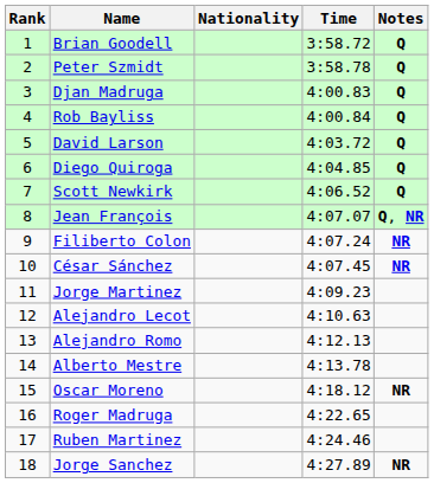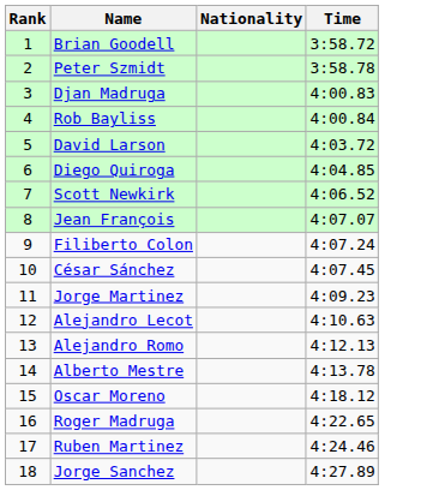 <table class="wikitable sortable" style="text-align:center">
 <tr>
 <th>Rank</th>
 <th>Name</th>
 <th>Nationality</th>
 <th>Time</th>
-<th>Notes</th>
 </tr>
 <tr bgcolor=ccffcc>
 <td>1</td>
 <td align=left><a href='#'>Brian Goodell</a></td>
 <td align=left></td>
 <td>3:58.72</td>
-<td><strong>Q</strong></td>
 </tr>
 <tr bgcolor=ccffcc>
 <td>2</td>
 <td align=left><a href='#'>Peter Szmidt</a></td>
 <td align=left></td>
 <td>3:58.78</td>
-<td><strong>Q</strong></td>
 </tr>
 <tr bgcolor=ccffcc>
 <td>3</td>
 <td align=left><a href='#'>Djan Madruga</a></td>
 <td align=left></td>
 <td>4:00.83</td>
-<td><strong>Q</strong></td>
 </tr>
 <tr bgcolor=ccffcc>
 <td>4</td>
 <td align=left><a href='#'>Rob Bayliss</a></td>
 <td align=left></td>
 <td>4:00.84</td>
-<td><strong>Q</strong></td>
 </tr>
 <tr bgcolor=ccffcc>
 <td>5</td>
 <td align=left><a href='#'>David Larson</a></td>
 <td align=left></td>
 <td>4:03.72</td>
-<td><strong>Q</strong></td>
 </tr>
 <tr bgcolor=ccffcc>
 <td>6</td>
 <td align=left><a href='#'>Diego Quiroga</a></td>
 <td align=left></td>
 <td>4:04.85</td>
-<td><strong>Q</strong></td>
 </tr>
 <tr bgcolor=ccffcc>
 <td>7</td>
 <td align=left><a href='#'>Scott Newkirk</a></td>
 <td align=left></td>
 <td>4:06.52</td>
-<td><strong>Q</strong></td>
 </tr>
 <tr bgcolor=ccffcc>
 <td>8</td>
 <td align=left><a href='#'>Jean François</a></td>
 <td align=left></td>
 <td>4:07.07</td>
-<td><strong>Q</strong>, <strong><a href='#'>NR</a></strong></td>
 </tr>
 <tr>
 <td>9</td>
 <td align=left><a href='#'>Filiberto Colon</a></td>
 <td align=left></td>
 <td>4:07.24</td>
-<td><strong><a href='#'>NR</a></strong></td>
 </tr>
 <tr>
 <td>10</td>
 <td align=left><a href='#'>César Sánchez</a></td>
 <td align=left></td>
 <td>4:07.45</td>
-<td><strong><a href='#'>NR</a></strong></td>
 </tr>
 <tr>
 <td>11</td>
 <td align=left><a href='#'>Jorge Martinez</a></td>
 <td align=left></td>
 <td>4:09.23</td>
-<td></td>
 </tr>
 <tr>
 <td>12</td>
 <td align=left><a href='#'>Alejandro Lecot</a></td>
 <td align=left></td>
 <td>4:10.63</td>
-<td></td>
 </tr>
 <tr>
 <td>13</td>
 <td align=left><a href='#'>Alejandro Romo</a></td>
 <td align=left></td>
 <td>4:12.13</td>
-<td></td>
 </tr>
 <tr>
 <td>14</td>
 <td align=left><a href='#'>Alberto Mestre</a></td>
 <td align=left></td>
 <td>4:13.78</td>
-<td></td>
 </tr>
 <tr>
 <td>15</td>
 <td align=left><a href='#'>Oscar Moreno</a></td>
 <td align=left></td>
 <td>4:18.12</td>
-<td><strong>NR</strong></td>
 </tr>
 <tr>
 <td>16</td>
 <td align=left><a href='#'>Roger Madruga</a></td>
 <td align=left></td>
 <td>4:22.65</td>
-<td></td>
 </tr>
 <tr>
 <td>17</td>
 <td align=left><a href='#'>Ruben Martinez</a></td>
 <td align=left></td>
 <td>4:24.46</td>
-<td></td>
 </tr>
 <tr>
 <td>18</td>
 <td align=left><a href='#'>Jorge Sanchez</a></td>
 <td align=left></td>
 <td>4:27.89</td>
-<td><strong>NR</strong></td>
 </tr>
 </table>
